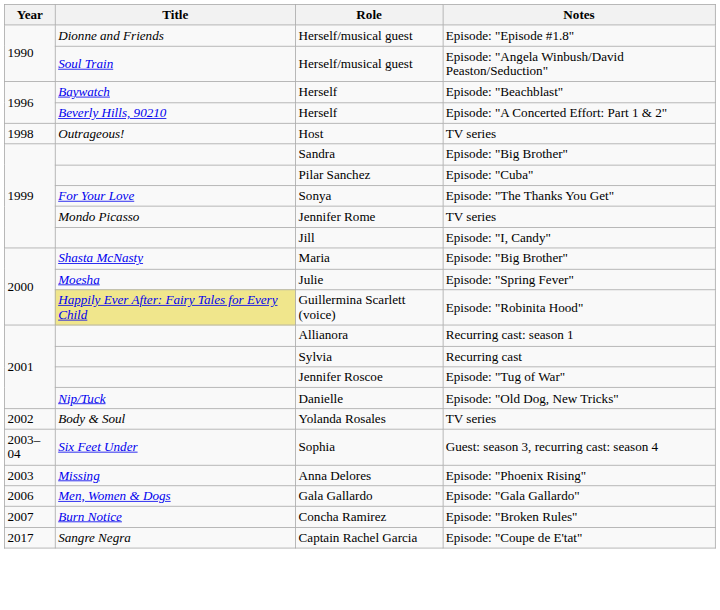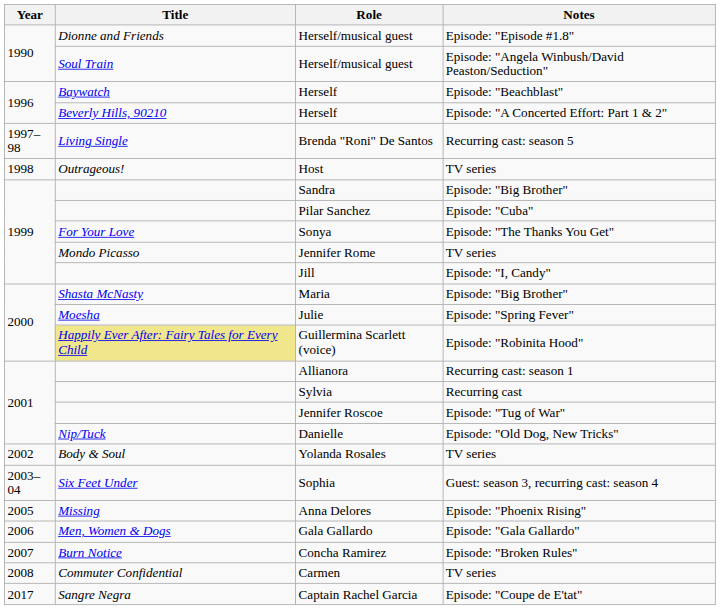 <table class="wikitable sortable">
 <tr>
 <th>Year</th>
 <th>Title</th>
 <th>Role</th>
 <th class="unsortable">Notes</th>
 </tr>
 <tr>
 <td rowspan="2">1990</td>
 <td><em>Dionne and Friends</em></td>
 <td>Herself/musical guest</td>
 <td>Episode: "Episode #1.8"</td>
 </tr>
 <tr>
 <td><em><a href='#'>Soul Train</a></em></td>
 <td>Herself/musical guest</td>
 <td>Episode: "Angela Winbush/David Peaston/Seduction"</td>
 </tr>
 <tr>
 <td rowspan="2">1996</td>
 <td><em><a href='#'>Baywatch</a></em></td>
 <td>Herself</td>
 <td>Episode: "Beachblast"</td>
 </tr>
 <tr>
 <td><em><a href='#'>Beverly Hills, 90210</a></em></td>
 <td>Herself</td>
 <td>Episode: "A Concerted Effort: Part 1 & 2"</td>
+</tr>
+<tr>
+<td>1997–98</td>
+<td><em><a href='#'>Living Single</a></em></td>
+<td>Brenda "Roni" De Santos</td>
+<td>Recurring cast: season 5</td>
 </tr>
 <tr>
 <td>1998</td>
 <td><em>Outrageous!</em></td>
 <td>Host</td>
 <td>TV series</td>
 </tr>
 <tr>
 <td rowspan="5">1999</td>
 <td><em></em></td>
 <td>Sandra</td>
 <td>Episode: "Big Brother"</td>
 </tr>
 <tr>
 <td><em></em></td>
 <td>Pilar Sanchez</td>
 <td>Episode: "Cuba"</td>
 </tr>
 <tr>
 <td><em><a href='#'>For Your Love</a></em></td>
 <td>Sonya</td>
 <td>Episode: "The Thanks You Get"</td>
 </tr>
 <tr>
 <td><em>Mondo Picasso</em></td>
 <td>Jennifer Rome</td>
 <td>TV series</td>
 </tr>
 <tr>
 <td><em></em></td>
 <td>Jill</td>
 <td>Episode: "I, Candy"</td>
 </tr>
 <tr>
 <td rowspan="3">2000</td>
 <td><em><a href='#'>Shasta McNasty</a></em></td>
 <td>Maria</td>
 <td>Episode: "Big Brother"</td>
 </tr>
 <tr>
 <td><em><a href='#'>Moesha</a></em></td>
 <td>Julie</td>
 <td>Episode: "Spring Fever"</td>
 </tr>
 <tr>
 <td style="background: khaki;"><em><a href='#'>Happily Ever After: Fairy Tales for Every Child</a></em></td>
 <td>Guillermina Scarlett (voice)</td>
 <td>Episode: "Robinita Hood"</td>
 </tr>
 <tr>
 <td rowspan="4">2001</td>
 <td><em></em></td>
 <td>Allianora</td>
 <td>Recurring cast: season 1</td>
 </tr>
 <tr>
 <td><em></em></td>
 <td>Sylvia</td>
 <td>Recurring cast</td>
 </tr>
 <tr>
 <td><em></em></td>
 <td>Jennifer Roscoe</td>
 <td>Episode: "Tug of War"</td>
 </tr>
 <tr>
 <td><em><a href='#'>Nip/Tuck</a></em></td>
 <td>Danielle</td>
 <td>Episode: "Old Dog, New Tricks"</td>
 </tr>
 <tr>
 <td>2002</td>
 <td><em>Body & Soul</em></td>
 <td>Yolanda Rosales</td>
 <td>TV series</td>
 </tr>
 <tr>
 <td>2003–04</td>
 <td><em><a href='#'>Six Feet Under</a></em></td>
 <td>Sophia</td>
 <td>Guest: season 3, recurring cast: season 4</td>
 </tr>
 <tr>
-<td>2003</td>
+<td>2005</td>
 <td><em><a href='#'>Missing</a></em></td>
 <td>Anna Delores</td>
 <td>Episode: "Phoenix Rising"</td>
 </tr>
 <tr>
 <td>2006</td>
 <td><em><a href='#'>Men, Women & Dogs</a></em></td>
 <td>Gala Gallardo</td>
 <td>Episode: "Gala Gallardo"</td>
 </tr>
 <tr>
 <td>2007</td>
 <td><em><a href='#'>Burn Notice</a></em></td>
 <td>Concha Ramirez</td>
 <td>Episode: "Broken Rules"</td>
 </tr>
 <tr>
+<td>2008</td>
+<td><em>Commuter Confidential</em></td>
+<td>Carmen</td>
+<td>TV series</td>
+</tr>
+<tr>
 <td>2017</td>
 <td><em>Sangre Negra</em></td>
 <td>Captain Rachel Garcia</td>
 <td>Episode: "Coupe de E'tat"</td>
 </tr>
 </table>
